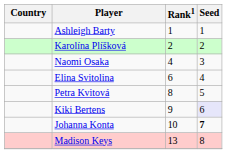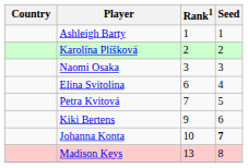 <table class="sortable wikitable">
 <tr>
 <th width=70>Country</th>
 <th width=175>Player</th>
 <th>Rank<sup>1</sup></th>
 <th>Seed</th>
 </tr>
 <tr>
 <td></td>
 <td><a href='#'>Ashleigh Barty</a></td>
 <td>1</td>
 <td>1</td>
 </tr>
 <tr style="background:#cfc;">
 <td></td>
 <td><a href='#'>Karolína Plíšková</a></td>
 <td>2</td>
 <td>2</td>
 </tr>
 <tr>
 <td></td>
 <td><a href='#'>Naomi Osaka</a></td>
-<td>4</td>
+<td>3</td>
 <td>3</td>
 </tr>
 <tr>
 <td></td>
 <td><a href='#'>Elina Svitolina</a></td>
 <td>6</td>
 <td>4</td>
 </tr>
 <tr>
 <td></td>
 <td><a href='#'>Petra Kvitová</a></td>
-<td>8</td>
+<td>7</td>
 <td>5</td>
 </tr>
 <tr>
 <td></td>
 <td><a href='#'>Kiki Bertens</a></td>
 <td>9</td>
-<td style="background: lavender;">6</td>
+<td>6</td>
 </tr>
 <tr>
 <td></td>
 <td><a href='#'>Johanna Konta</a></td>
 <td>10</td>
 <td><strong>7</strong></td>
 </tr>
 <tr style="background:#fcc;">
 <td></td>
 <td><a href='#'>Madison Keys</a></td>
 <td>13</td>
 <td>8</td>
 </tr>
 <tr>
 </tr>
 </table>
